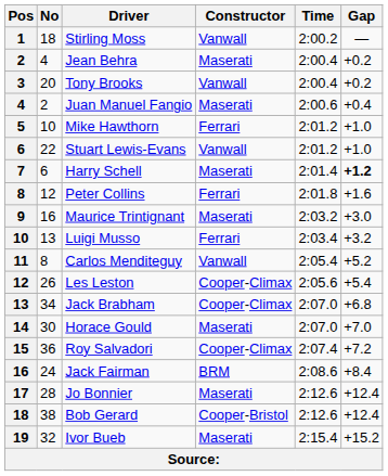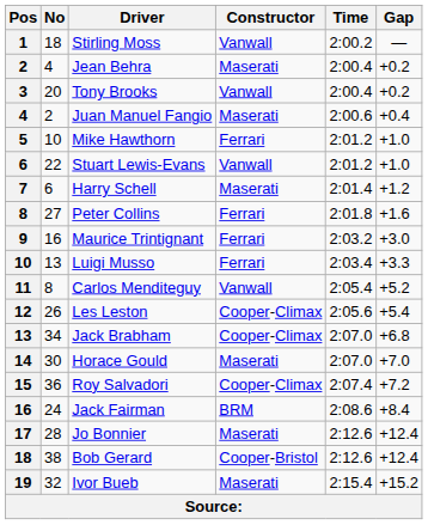 <table class="wikitable sortable" style="font-size: 95%">
 <tr>
 <th>Pos</th>
 <th>No</th>
 <th>Driver</th>
 <th>Constructor</th>
 <th>Time</th>
 <th>Gap</th>
 </tr>
 <tr>
 <th>1</th>
 <td>18</td>
 <td> <a href='#'>Stirling Moss</a></td>
 <td><a href='#'>Vanwall</a></td>
 <td>2:00.2</td>
 <td align="center">—</td>
 </tr>
 <tr>
 <th>2</th>
 <td>4</td>
 <td> <a href='#'>Jean Behra</a></td>
 <td><a href='#'>Maserati</a></td>
 <td>2:00.4</td>
 <td>+0.2</td>
 </tr>
 <tr>
 <th>3</th>
 <td>20</td>
 <td> <a href='#'>Tony Brooks</a></td>
 <td><a href='#'>Vanwall</a></td>
 <td>2:00.4</td>
 <td>+0.2</td>
 </tr>
 <tr>
 <th>4</th>
 <td>2</td>
 <td> <a href='#'>Juan Manuel Fangio</a></td>
 <td><a href='#'>Maserati</a></td>
 <td>2:00.6</td>
 <td>+0.4</td>
 </tr>
 <tr>
 <th>5</th>
 <td>10</td>
 <td> <a href='#'>Mike Hawthorn</a></td>
 <td><a href='#'>Ferrari</a></td>
 <td>2:01.2</td>
 <td>+1.0</td>
 </tr>
 <tr>
 <th>6</th>
 <td>22</td>
 <td> <a href='#'>Stuart Lewis-Evans</a></td>
 <td><a href='#'>Vanwall</a></td>
 <td>2:01.2</td>
 <td>+1.0</td>
 </tr>
 <tr>
 <th>7</th>
 <td>6</td>
 <td> <a href='#'>Harry Schell</a></td>
 <td><a href='#'>Maserati</a></td>
 <td>2:01.4</td>
-<td><strong>+1.2</strong></td>
+<td>+1.2</td>
 </tr>
 <tr>
 <th>8</th>
-<td>12</td>
+<td>27</td>
 <td> <a href='#'>Peter Collins</a></td>
 <td><a href='#'>Ferrari</a></td>
 <td>2:01.8</td>
 <td>+1.6</td>
 </tr>
 <tr>
 <th>9</th>
 <td>16</td>
 <td> <a href='#'>Maurice Trintignant</a></td>
-<td><a href='#'>Maserati</a></td>
+<td><a href='#'>Ferrari</a></td>
 <td>2:03.2</td>
 <td>+3.0</td>
 </tr>
 <tr>
 <th>10</th>
 <td>13</td>
 <td> <a href='#'>Luigi Musso</a></td>
 <td><a href='#'>Ferrari</a></td>
 <td>2:03.4</td>
-<td>+3.2</td>
+<td>+3.3</td>
 </tr>
 <tr>
 <th>11</th>
 <td>8</td>
 <td> <a href='#'>Carlos Menditeguy</a></td>
 <td><a href='#'>Vanwall</a></td>
 <td>2:05.4</td>
 <td>+5.2</td>
 </tr>
 <tr>
 <th>12</th>
 <td>26</td>
 <td> <a href='#'>Les Leston</a></td>
 <td><a href='#'>Cooper</a>-<a href='#'>Climax</a></td>
 <td>2:05.6</td>
 <td>+5.4</td>
 </tr>
 <tr>
 <th>13</th>
 <td>34</td>
 <td> <a href='#'>Jack Brabham</a></td>
 <td><a href='#'>Cooper</a>-<a href='#'>Climax</a></td>
 <td>2:07.0</td>
 <td>+6.8</td>
 </tr>
 <tr>
 <th>14</th>
 <td>30</td>
 <td> <a href='#'>Horace Gould</a></td>
 <td><a href='#'>Maserati</a></td>
 <td>2:07.0</td>
 <td>+7.0</td>
 </tr>
 <tr>
 <th>15</th>
 <td>36</td>
 <td> <a href='#'>Roy Salvadori</a></td>
 <td><a href='#'>Cooper</a>-<a href='#'>Climax</a></td>
 <td>2:07.4</td>
 <td>+7.2</td>
 </tr>
 <tr>
 <th>16</th>
 <td>24</td>
 <td> <a href='#'>Jack Fairman</a></td>
 <td><a href='#'>BRM</a></td>
 <td>2:08.6</td>
 <td>+8.4</td>
 </tr>
 <tr>
 <th>17</th>
 <td>28</td>
 <td> <a href='#'>Jo Bonnier</a></td>
 <td><a href='#'>Maserati</a></td>
 <td>2:12.6</td>
 <td>+12.4</td>
 </tr>
 <tr>
 <th>18</th>
 <td>38</td>
 <td> <a href='#'>Bob Gerard</a></td>
 <td><a href='#'>Cooper</a>-<a href='#'>Bristol</a></td>
 <td>2:12.6</td>
 <td>+12.4</td>
 </tr>
 <tr>
 <th>19</th>
 <td>32</td>
 <td> <a href='#'>Ivor Bueb</a></td>
 <td><a href='#'>Maserati</a></td>
 <td>2:15.4</td>
 <td>+15.2</td>
 </tr>
 <tr>
 <th colspan="6">Source:</th>
 </tr>
 </table>
